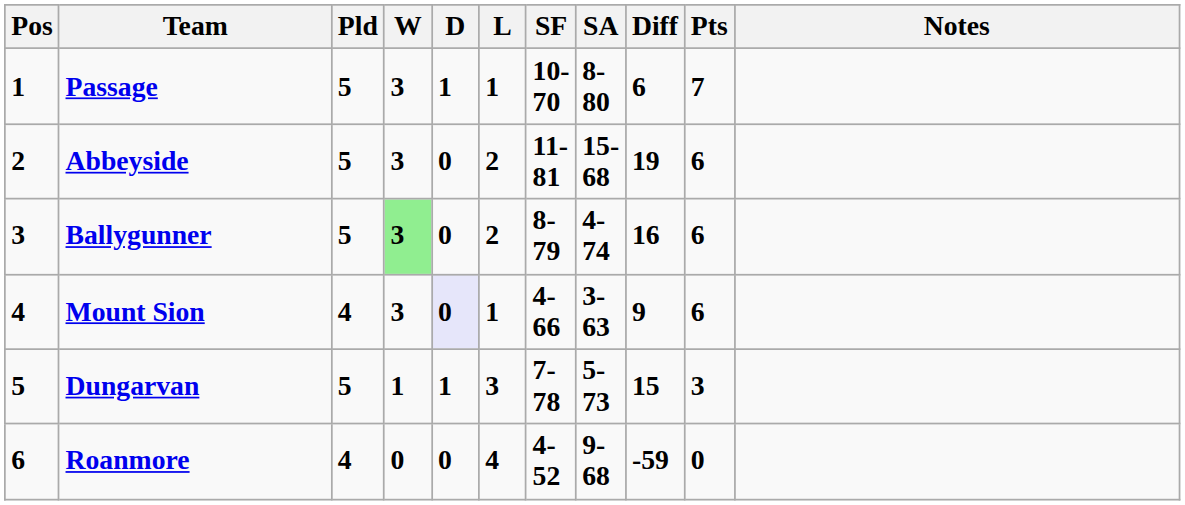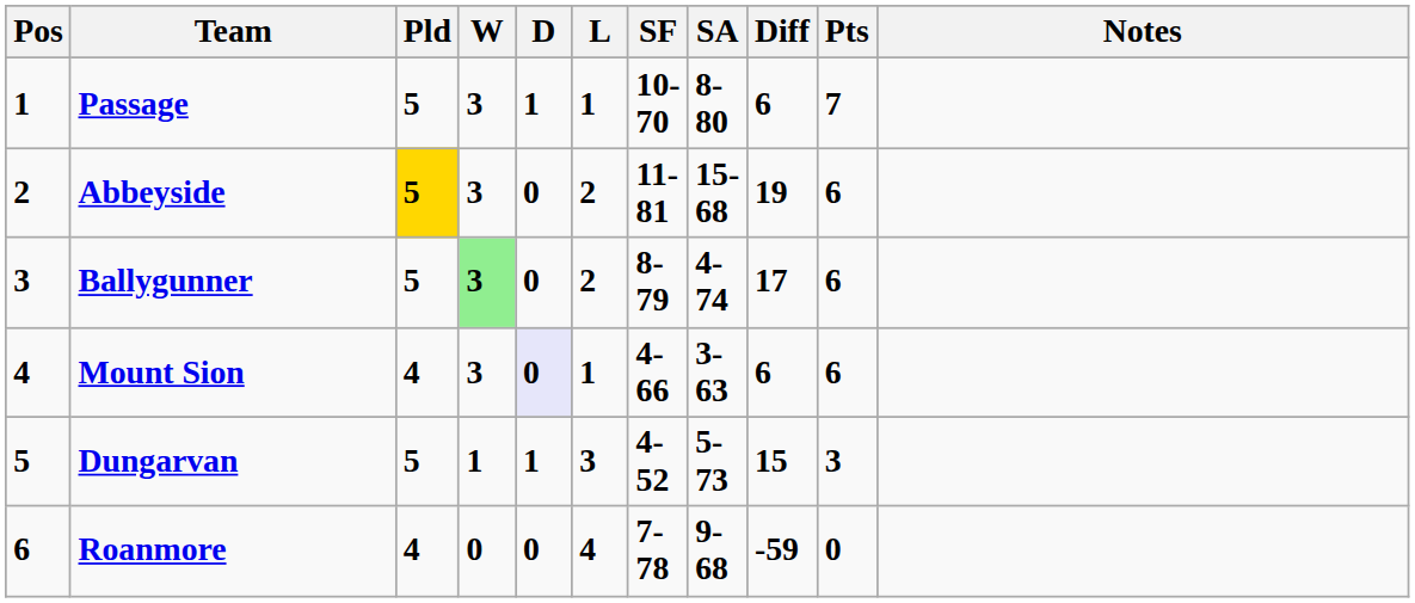 <table class="wikitable" style="text-align: centre;">
 <tr>
 <th width=20>Pos</th>
 <th width=150>Team</th>
 <th width=20>Pld</th>
 <th width=20>W</th>
 <th width=20>D</th>
 <th width=20>L</th>
 <th width=20>SF</th>
 <th width=20>SA</th>
 <th width=20>Diff</th>
 <th width=20>Pts</th>
 <th width=250>Notes</th>
 </tr>
 <tr style>
 <td><strong>1</strong></td>
 <td align=left><strong> <a href='#'>Passage</a> </strong></td>
 <td><strong>5</strong></td>
 <td><strong>3</strong></td>
 <td><strong>1</strong></td>
 <td><strong>1</strong></td>
 <td><strong>10-70</strong></td>
 <td><strong>8-80</strong></td>
 <td><strong>6</strong></td>
 <td><strong>7</strong></td>
 <td></td>
 </tr>
 <tr style>
 <td><strong>2</strong></td>
 <td align=left><strong> <a href='#'>Abbeyside</a> </strong></td>
-<td><strong>5</strong></td>
+<td style="background: gold;"><strong>5</strong></td>
 <td><strong>3</strong></td>
 <td><strong>0</strong></td>
 <td><strong>2</strong></td>
 <td><strong>11-81</strong></td>
 <td><strong>15-68</strong></td>
 <td><strong>19</strong></td>
 <td><strong>6</strong></td>
 <td></td>
 </tr>
 <tr style>
 <td><strong>3</strong></td>
 <td align=left><strong> <a href='#'>Ballygunner</a> </strong></td>
 <td><strong>5</strong></td>
 <td style="background: lightgreen;"><strong>3</strong></td>
 <td><strong>0</strong></td>
 <td><strong>2</strong></td>
 <td><strong>8-79</strong></td>
 <td><strong>4-74</strong></td>
-<td><strong>16</strong></td>
+<td><strong>17</strong></td>
 <td><strong>6</strong></td>
 <td></td>
 </tr>
 <tr style>
 <td><strong>4</strong></td>
 <td align=left><strong> <a href='#'>Mount Sion</a> </strong></td>
 <td><strong>4</strong></td>
 <td><strong>3</strong></td>
 <td style="background: lavender;"><strong>0</strong></td>
 <td><strong>1</strong></td>
 <td><strong>4-66</strong></td>
 <td><strong>3-63</strong></td>
-<td><strong>9</strong></td>
+<td><strong>6</strong></td>
 <td><strong>6</strong></td>
 <td></td>
 </tr>
 <tr style>
 <td><strong>5</strong></td>
 <td align=left><strong> <a href='#'>Dungarvan</a> </strong></td>
 <td><strong>5</strong></td>
 <td><strong>1</strong></td>
 <td><strong>1</strong></td>
 <td><strong>3</strong></td>
-<td><strong>7-78</strong></td>
+<td><strong>4-52</strong></td>
 <td><strong>5-73</strong></td>
 <td><strong>15</strong></td>
 <td><strong>3</strong></td>
 <td></td>
 </tr>
 <tr style>
 <td><strong>6</strong></td>
 <td align=left><strong> <a href='#'>Roanmore</a> </strong></td>
 <td><strong>4</strong></td>
 <td><strong>0</strong></td>
 <td><strong>0</strong></td>
 <td><strong>4</strong></td>
-<td><strong>4-52</strong></td>
+<td><strong>7-78</strong></td>
 <td><strong>9-68</strong></td>
 <td><strong>-59</strong></td>
 <td><strong>0</strong></td>
 <td></td>
 </tr>
 </table>
